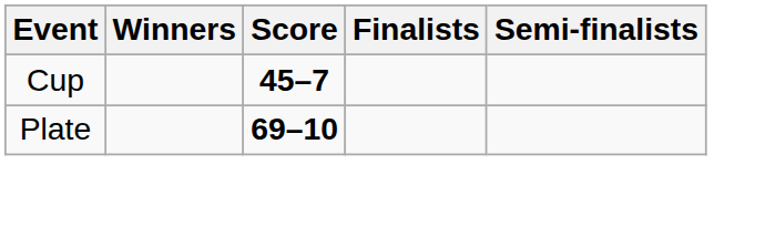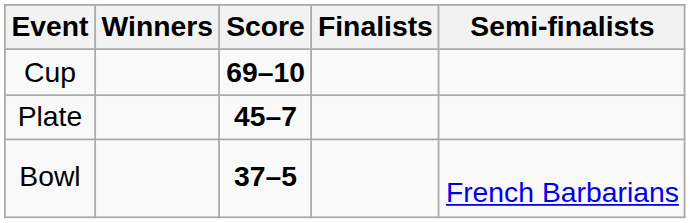 <table class="wikitable" style="text-align: center">
 <tr>
 <th>Event</th>
 <th>Winners</th>
 <th>Score</th>
 <th>Finalists</th>
 <th>Semi-finalists</th>
 </tr>
 <tr>
 <td>Cup</td>
 <td align=left><strong></strong></td>
-<td><strong>45–7</strong></td>
+<td><strong>69–10</strong></td>
 <td align=left></td>
 <td align=left><br></td>
 </tr>
 <tr>
 <td>Plate</td>
 <td align=left><strong></strong></td>
-<td><strong>69–10</strong></td>
+<td><strong>45–7</strong></td>
 <td align=left></td>
 <td align=left><br></td>
 </tr>
+<tr>
+<td>Bowl</td>
+<td align=left><strong></strong></td>
+<td><strong>37–5</strong></td>
+<td align=left></td>
+<td align=left><br> <a href='#'>French Barbarians</a></td>
+</tr>
 </table>
